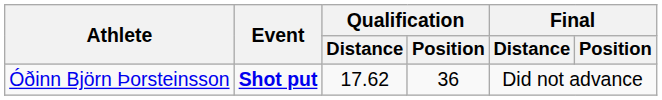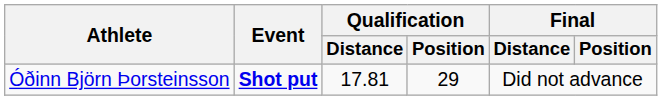 <table class=wikitable style="font-size:90%">
 <tr>
 <th rowspan="2">Athlete</th>
 <th rowspan="2">Event</th>
 <th colspan="2">Qualification</th>
 <th colspan="2">Final</th>
 </tr>
 <tr style="font-size:95%">
 <th>Distance</th>
 <th>Position</th>
 <th>Distance</th>
 <th>Position</th>
 </tr>
 <tr align=center>
 <td align=left><a href='#'>Óðinn Björn Þorsteinsson</a></td>
 <td align=left><strong><a href='#'>Shot put</a></strong></td>
-<td>17.62</td>
-<td>36</td>
+<td>17.81</td>
+<td>29</td>
 <td colspan=2>Did not advance</td>
 </tr>
 </table>
